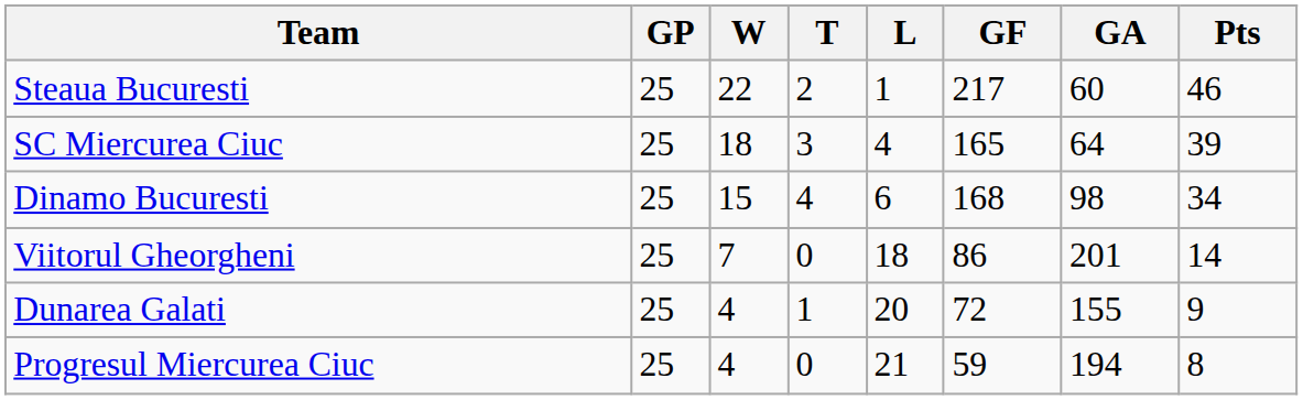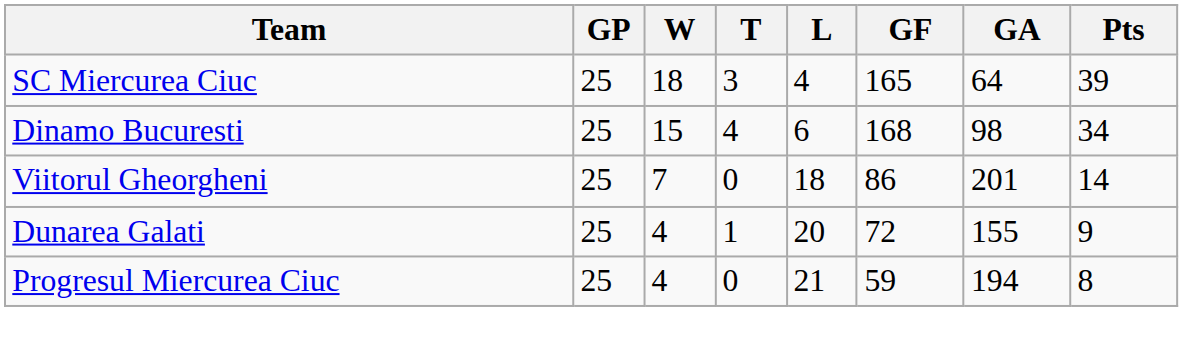 <table class="wikitable">
 <tr>
 <th width="40%">Team</th>
 <th width="5%">GP</th>
 <th width="5%">W</th>
 <th width="5%">T</th>
 <th width="5%">L</th>
 <th width="7.5%">GF</th>
 <th width="7.5%">GA</th>
 <th width="7.5%">Pts</th>
-</tr>
-<tr>
-<td><a href='#'>Steaua Bucuresti</a></td>
-<td>25</td>
-<td>22</td>
-<td>2</td>
-<td>1</td>
-<td>217</td>
-<td>60</td>
-<td>46</td>
 </tr>
 <tr>
 <td><a href='#'>SC Miercurea Ciuc</a></td>
 <td>25</td>
 <td>18</td>
 <td>3</td>
 <td>4</td>
 <td>165</td>
 <td>64</td>
 <td>39</td>
 </tr>
 <tr>
 <td><a href='#'>Dinamo Bucuresti</a></td>
 <td>25</td>
 <td>15</td>
 <td>4</td>
 <td>6</td>
 <td>168</td>
 <td>98</td>
 <td>34</td>
 </tr>
 <tr>
 <td><a href='#'>Viitorul Gheorgheni</a></td>
 <td>25</td>
 <td>7</td>
 <td>0</td>
 <td>18</td>
 <td>86</td>
 <td>201</td>
 <td>14</td>
 </tr>
 <tr>
 <td><a href='#'>Dunarea Galati</a></td>
 <td>25</td>
 <td>4</td>
 <td>1</td>
 <td>20</td>
 <td>72</td>
 <td>155</td>
 <td>9</td>
 </tr>
 <tr>
 <td><a href='#'>Progresul Miercurea Ciuc</a></td>
 <td>25</td>
 <td>4</td>
 <td>0</td>
 <td>21</td>
 <td>59</td>
 <td>194</td>
 <td>8</td>
 </tr>
 </table>
